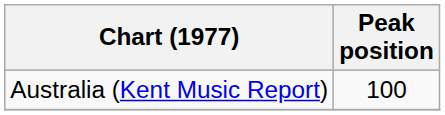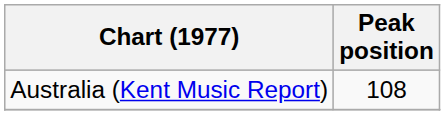 <table class="wikitable sortable">
 <tr>
 <th>Chart (1977)</th>
 <th>Peak<br>position</th>
 </tr>
 <tr>
 <td>Australia (<a href='#'>Kent Music Report</a>)</td>
-<td style="text-align:center;">100</td>
+<td style="text-align:center;">108</td>
 </tr>
 <tr>
 </tr>
 <tr>
 </tr>
 </table>
